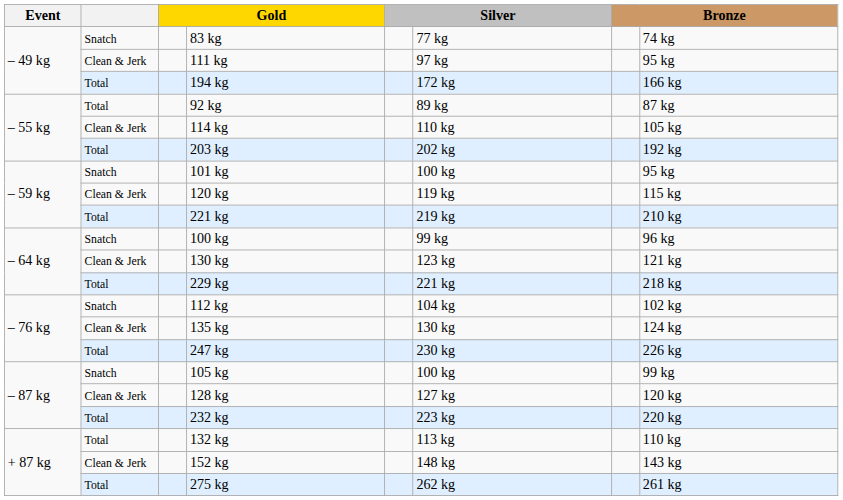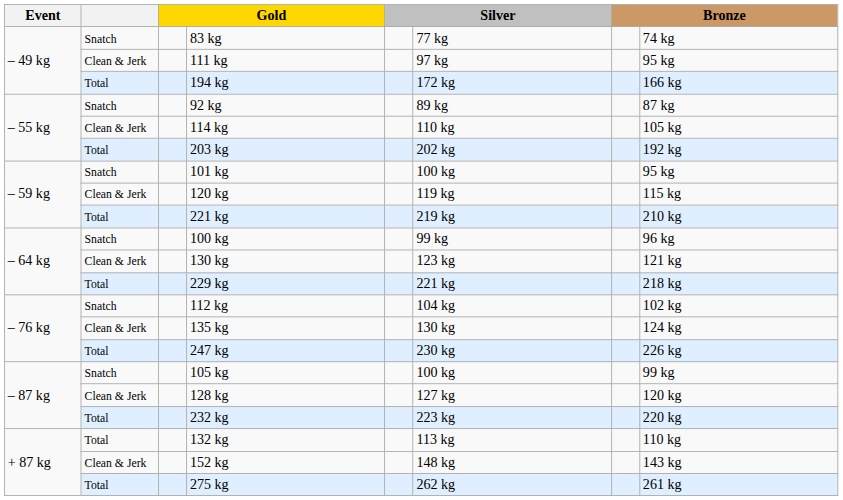 <table class="wikitable">
 <tr>
 <th width=80>Event</th>
 <th width=80></th>
 <td bgcolor=gold align="center" colspan=2 width=250><strong>Gold</strong></td>
 <td bgcolor=silver align="center" colspan=2 width=250><strong>Silver</strong></td>
 <td bgcolor=#cc9966 colspan=2 align="center" width=250><strong>Bronze</strong></td>
 </tr>
 <tr>
 <td rowspan=3>– 49 kg</td>
 <td><small>Snatch</small></td>
 <td></td>
 <td>83 kg</td>
 <td></td>
 <td>77 kg</td>
 <td></td>
 <td>74 kg</td>
 </tr>
 <tr>
 <td><small>Clean & Jerk</small></td>
 <td></td>
 <td>111 kg</td>
 <td></td>
 <td>97 kg</td>
 <td></td>
 <td>95 kg</td>
 </tr>
 <tr bgcolor=#dfefff>
 <td><small>Total</small></td>
 <td></td>
 <td>194 kg</td>
 <td></td>
 <td>172 kg</td>
 <td></td>
 <td>166 kg</td>
 </tr>
 <tr>
 <td rowspan=3>– 55 kg</td>
-<td><small>Total</small></td>
+<td><small>Snatch</small></td>
 <td></td>
 <td>92 kg</td>
 <td></td>
 <td>89 kg</td>
 <td></td>
 <td>87 kg</td>
 </tr>
 <tr>
 <td><small>Clean & Jerk</small></td>
 <td></td>
 <td>114 kg</td>
 <td></td>
 <td>110 kg</td>
 <td></td>
 <td>105 kg</td>
 </tr>
 <tr bgcolor=#dfefff>
 <td><small>Total</small></td>
 <td></td>
 <td>203 kg</td>
 <td></td>
 <td>202 kg</td>
 <td></td>
 <td>192 kg</td>
 </tr>
 <tr>
 <td rowspan=3>– 59 kg</td>
 <td><small>Snatch</small></td>
 <td></td>
 <td>101 kg</td>
 <td></td>
 <td>100 kg</td>
 <td></td>
 <td>95 kg</td>
 </tr>
 <tr>
 <td><small>Clean & Jerk</small></td>
 <td></td>
 <td>120 kg</td>
 <td></td>
 <td>119 kg</td>
 <td></td>
 <td>115 kg</td>
 </tr>
 <tr bgcolor=#dfefff>
 <td><small>Total</small></td>
 <td></td>
 <td>221 kg</td>
 <td></td>
 <td>219 kg</td>
 <td></td>
 <td>210 kg</td>
 </tr>
 <tr>
 <td rowspan=3>– 64 kg</td>
 <td><small>Snatch</small></td>
 <td></td>
 <td>100 kg</td>
 <td></td>
 <td>99 kg</td>
 <td></td>
 <td>96 kg</td>
 </tr>
 <tr>
 <td><small>Clean & Jerk</small></td>
 <td></td>
 <td>130 kg</td>
 <td></td>
 <td>123 kg</td>
 <td></td>
 <td>121 kg</td>
 </tr>
 <tr bgcolor=#dfefff>
 <td><small>Total</small></td>
 <td></td>
 <td>229 kg</td>
 <td></td>
 <td>221 kg</td>
 <td></td>
 <td>218 kg</td>
 </tr>
 <tr>
 <td rowspan=3>– 76 kg</td>
 <td><small>Snatch</small></td>
 <td></td>
 <td>112 kg</td>
 <td></td>
 <td>104 kg</td>
 <td></td>
 <td>102 kg</td>
 </tr>
 <tr>
 <td><small>Clean & Jerk</small></td>
 <td></td>
 <td>135 kg</td>
 <td></td>
 <td>130 kg</td>
 <td></td>
 <td>124 kg</td>
 </tr>
 <tr bgcolor=#dfefff>
 <td><small>Total</small></td>
 <td></td>
 <td>247 kg</td>
 <td></td>
 <td>230 kg</td>
 <td></td>
 <td>226 kg</td>
 </tr>
 <tr>
 <td rowspan=3>– 87 kg</td>
 <td><small>Snatch</small></td>
 <td></td>
 <td>105 kg</td>
 <td></td>
 <td>100 kg</td>
 <td></td>
 <td>99 kg</td>
 </tr>
 <tr>
 <td><small>Clean & Jerk</small></td>
 <td></td>
 <td>128 kg</td>
 <td></td>
 <td>127 kg</td>
 <td></td>
 <td>120 kg</td>
 </tr>
 <tr bgcolor=#dfefff>
 <td><small>Total</small></td>
 <td></td>
 <td>232 kg</td>
 <td></td>
 <td>223 kg</td>
 <td></td>
 <td>220 kg</td>
 </tr>
 <tr>
 <td rowspan=3>+ 87 kg</td>
 <td><small>Total</small></td>
 <td></td>
 <td>132 kg</td>
 <td></td>
 <td>113 kg</td>
 <td></td>
 <td>110 kg</td>
 </tr>
 <tr>
 <td><small>Clean & Jerk</small></td>
 <td></td>
 <td>152 kg</td>
 <td></td>
 <td>148 kg</td>
 <td></td>
 <td>143 kg</td>
 </tr>
 <tr bgcolor=#dfefff>
 <td><small>Total</small></td>
 <td></td>
 <td>275 kg</td>
 <td></td>
 <td>262 kg</td>
 <td></td>
 <td>261 kg</td>
 </tr>
 </table>
